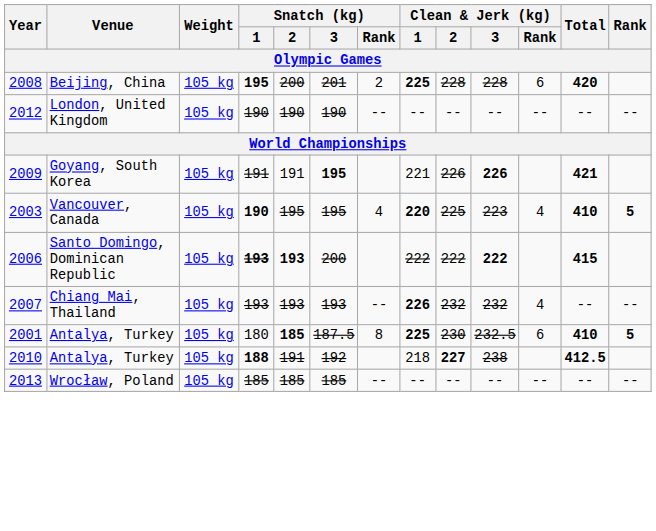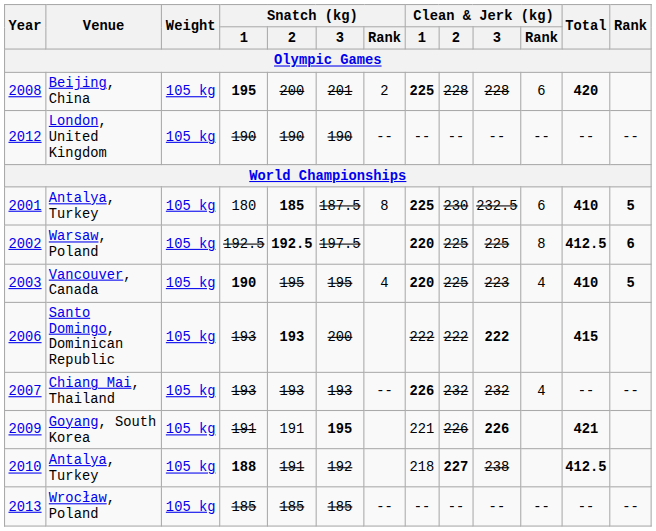 <table class = "wikitable" style="text-align:center;">
 <tr>
 <th rowspan=2 width=40>Year</th>
 <th rowspan=2 width=250>Venue</th>
 <th rowspan=2 width=60>Weight</th>
 <th colspan=4>Snatch (kg)</th>
 <th colspan=4>Clean & Jerk (kg)</th>
 <th rowspan=2 width=40>Total</th>
 <th rowspan=2 width=40>Rank</th>
 </tr>
 <tr>
 <th width=40>1</th>
 <th width=40>2</th>
 <th width=40>3</th>
 <th width=40>Rank</th>
 <th width=40>1</th>
 <th width=40>2</th>
 <th width=40>3</th>
 <th width=40>Rank</th>
 </tr>
 <tr>
 <th colspan=13><a href='#'>Olympic Games</a></th>
 </tr>
 <tr>
 <td><a href='#'>2008</a></td>
 <td align=left> <a href='#'>Beijing</a>, China</td>
 <td><a href='#'>105 kg</a></td>
 <td><strong>195</strong></td>
 <td><s>200</s></td>
 <td><s>201</s></td>
 <td>2</td>
 <td><strong>225</strong></td>
 <td><s>228</s></td>
 <td><s>228</s></td>
 <td>6</td>
 <td><strong>420</strong></td>
 <td><strong></strong></td>
 </tr>
 <tr>
 <td><a href='#'>2012</a></td>
 <td align=left> <a href='#'>London</a>, United Kingdom</td>
 <td><a href='#'>105 kg</a></td>
 <td><s>190</s></td>
 <td><s>190</s></td>
 <td><s>190</s></td>
 <td>--</td>
 <td>--</td>
 <td>--</td>
 <td>--</td>
 <td>--</td>
 <td>--</td>
 <td>--</td>
 </tr>
 <tr>
 <th colspan=13><a href='#'>World Championships</a></th>
 </tr>
 <tr>
-<td><a href='#'>2009</a></td>
-<td align=left> <a href='#'>Goyang</a>, South Korea</td>
+<td><a href='#'>2001</a></td>
+<td align=left> <a href='#'>Antalya</a>, Turkey</td>
 <td><a href='#'>105 kg</a></td>
-<td><s>191</s></td>
-<td>191</td>
-<td><strong>195</strong></td>
+<td>180</td>
+<td><strong>185</strong></td>
+<td><s>187.5</s></td>
+<td>8</td>
+<td><strong>225</strong></td>
+<td><s>230</s></td>
+<td><s>232.5</s></td>
+<td>6</td>
+<td><strong>410</strong></td>
+<td><strong>5</strong></td>
+</tr>
+<tr>
+<td><a href='#'>2002</a></td>
+<td align=left> <a href='#'>Warsaw</a>, Poland</td>
+<td><a href='#'>105 kg</a></td>
+<td><s>192.5</s></td>
+<td><strong>192.5</strong></td>
+<td><s>197.5</s></td>
 <td><strong></strong></td>
-<td>221</td>
-<td><s>226</s></td>
-<td><strong>226</strong></td>
-<td><strong></strong></td>
-<td><strong>421</strong></td>
-<td><strong></strong></td>
+<td><strong>220</strong></td>
+<td><s>225</s></td>
+<td><s>225</s></td>
+<td>8</td>
+<td><strong>412.5</strong></td>
+<td><strong>6</strong></td>
 </tr>
 <tr>
 <td><a href='#'>2003</a></td>
 <td align=left> <a href='#'>Vancouver</a>, Canada</td>
 <td><a href='#'>105 kg</a></td>
 <td><strong>190</strong></td>
 <td><s>195</s></td>
 <td><s>195</s></td>
 <td>4</td>
 <td><strong>220</strong></td>
 <td><s>225</s></td>
 <td><s>223</s></td>
 <td>4</td>
 <td><strong>410</strong></td>
 <td><strong>5</strong></td>
 </tr>
 <tr>
 <td><a href='#'>2006</a></td>
 <td align=left> <a href='#'>Santo Domingo</a>, Dominican Republic</td>
 <td><a href='#'>105 kg</a></td>
-<td><strong><s>193</s></strong></td>
+<td><s>193</s></td>
 <td><strong>193</strong></td>
 <td><s>200</s></td>
 <td><strong></strong></td>
 <td><s>222</s></td>
 <td><s>222</s></td>
 <td><strong>222</strong></td>
 <td><strong></strong></td>
 <td><strong>415</strong></td>
 <td><strong></strong></td>
 </tr>
 <tr>
 <td><a href='#'>2007</a></td>
 <td align=left> <a href='#'>Chiang Mai</a>, Thailand</td>
 <td><a href='#'>105 kg</a></td>
 <td><s>193</s></td>
 <td><s>193</s></td>
 <td><s>193</s></td>
 <td>--</td>
 <td><strong>226</strong></td>
 <td><s>232</s></td>
 <td><s>232</s></td>
 <td>4</td>
 <td>--</td>
 <td>--</td>
 </tr>
 <tr>
-<td><a href='#'>2001</a></td>
-<td align=left> <a href='#'>Antalya</a>, Turkey</td>
+<td><a href='#'>2009</a></td>
+<td align=left> <a href='#'>Goyang</a>, South Korea</td>
 <td><a href='#'>105 kg</a></td>
-<td>180</td>
-<td><strong>185</strong></td>
-<td><s>187.5</s></td>
-<td>8</td>
-<td><strong>225</strong></td>
-<td><s>230</s></td>
-<td><s>232.5</s></td>
-<td>6</td>
-<td><strong>410</strong></td>
-<td><strong>5</strong></td>
+<td><s>191</s></td>
+<td>191</td>
+<td><strong>195</strong></td>
+<td><strong></strong></td>
+<td>221</td>
+<td><s>226</s></td>
+<td><strong>226</strong></td>
+<td><strong></strong></td>
+<td><strong>421</strong></td>
+<td><strong></strong></td>
 </tr>
 <tr>
 <td><a href='#'>2010</a></td>
 <td align=left> <a href='#'>Antalya</a>, Turkey</td>
 <td><a href='#'>105 kg</a></td>
 <td><strong>188</strong></td>
 <td><s>191</s></td>
 <td><s>192</s></td>
 <td><strong></strong></td>
 <td>218</td>
 <td><strong>227</strong></td>
 <td><s>238</s></td>
 <td><strong></strong></td>
 <td><strong>412.5</strong></td>
 <td><strong></strong></td>
 </tr>
 <tr>
 <td><a href='#'>2013</a></td>
 <td align=left> <a href='#'>Wrocław</a>, Poland</td>
 <td><a href='#'>105 kg</a></td>
 <td><s>185</s></td>
 <td><s>185</s></td>
 <td><s>185</s></td>
 <td>--</td>
 <td>--</td>
 <td>--</td>
 <td>--</td>
 <td>--</td>
 <td>--</td>
 <td>--<br></td>
 </tr>
 </table>
